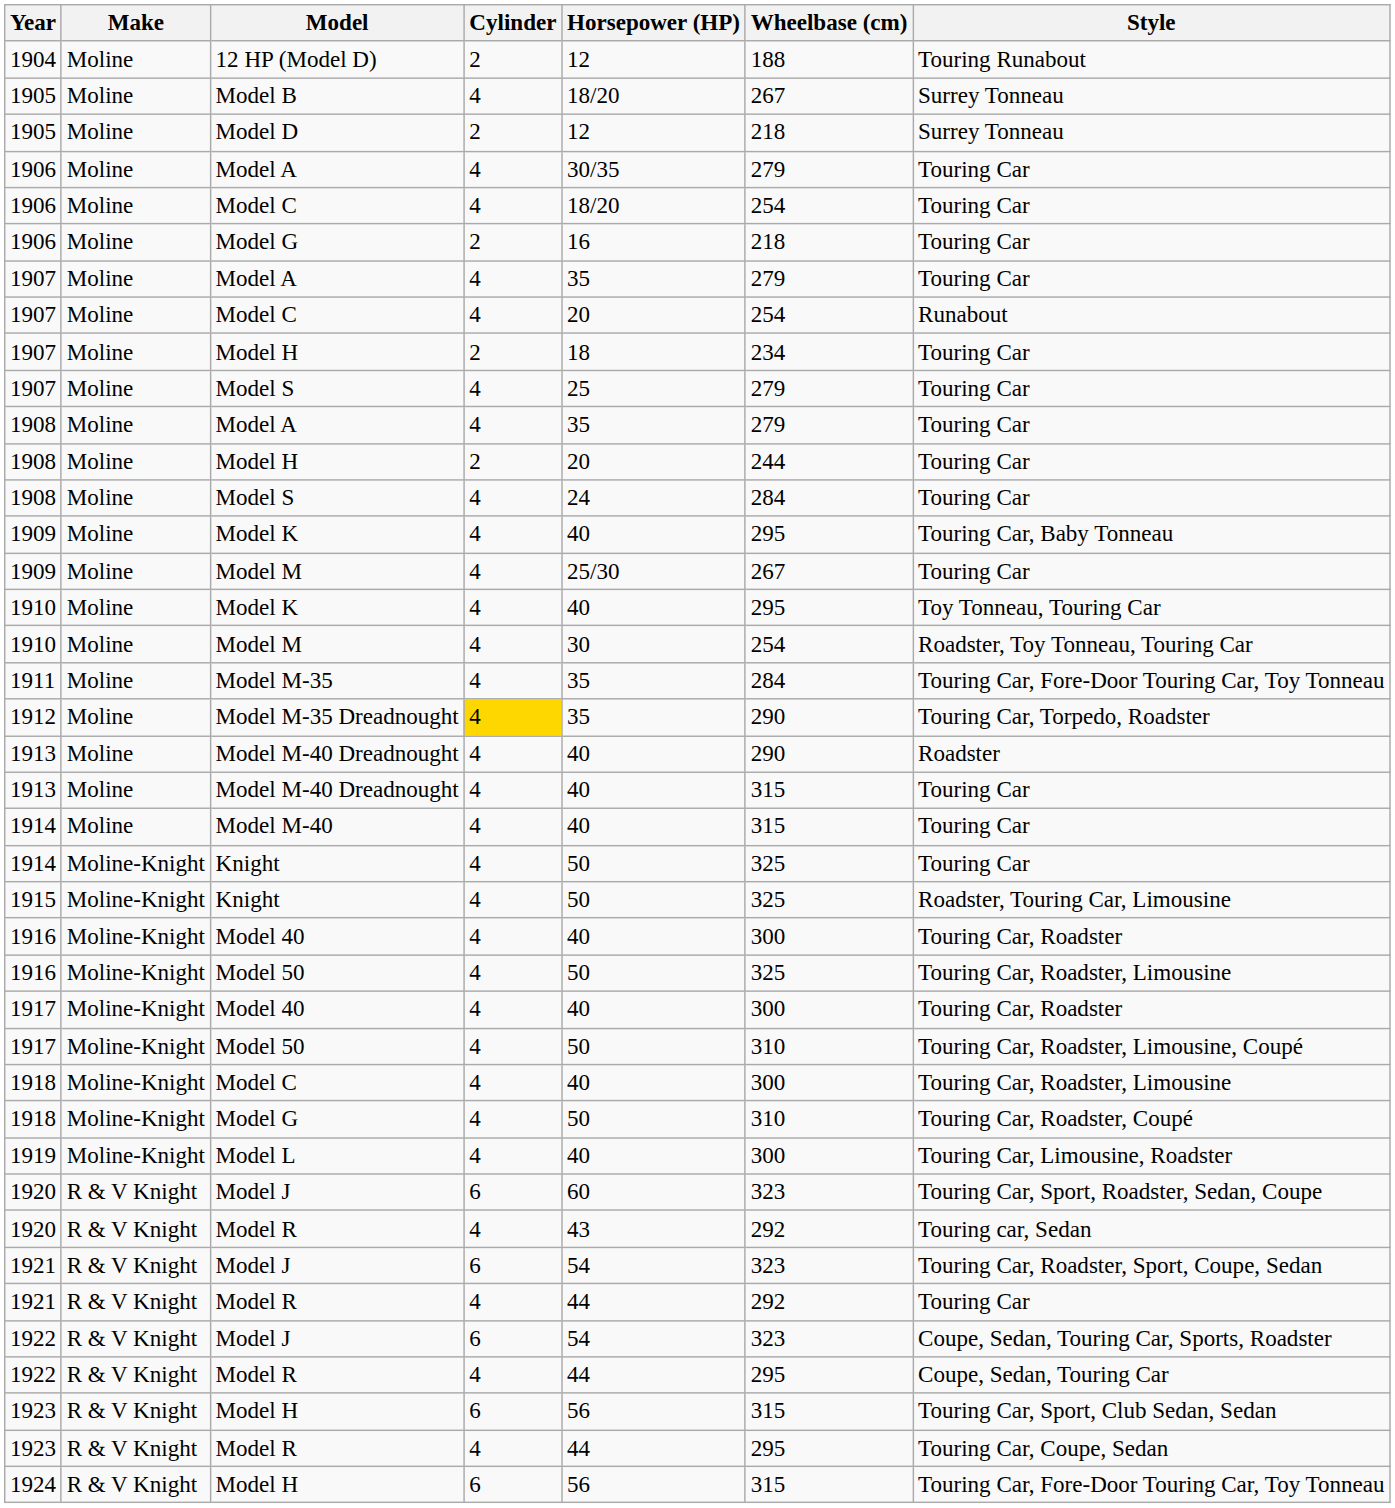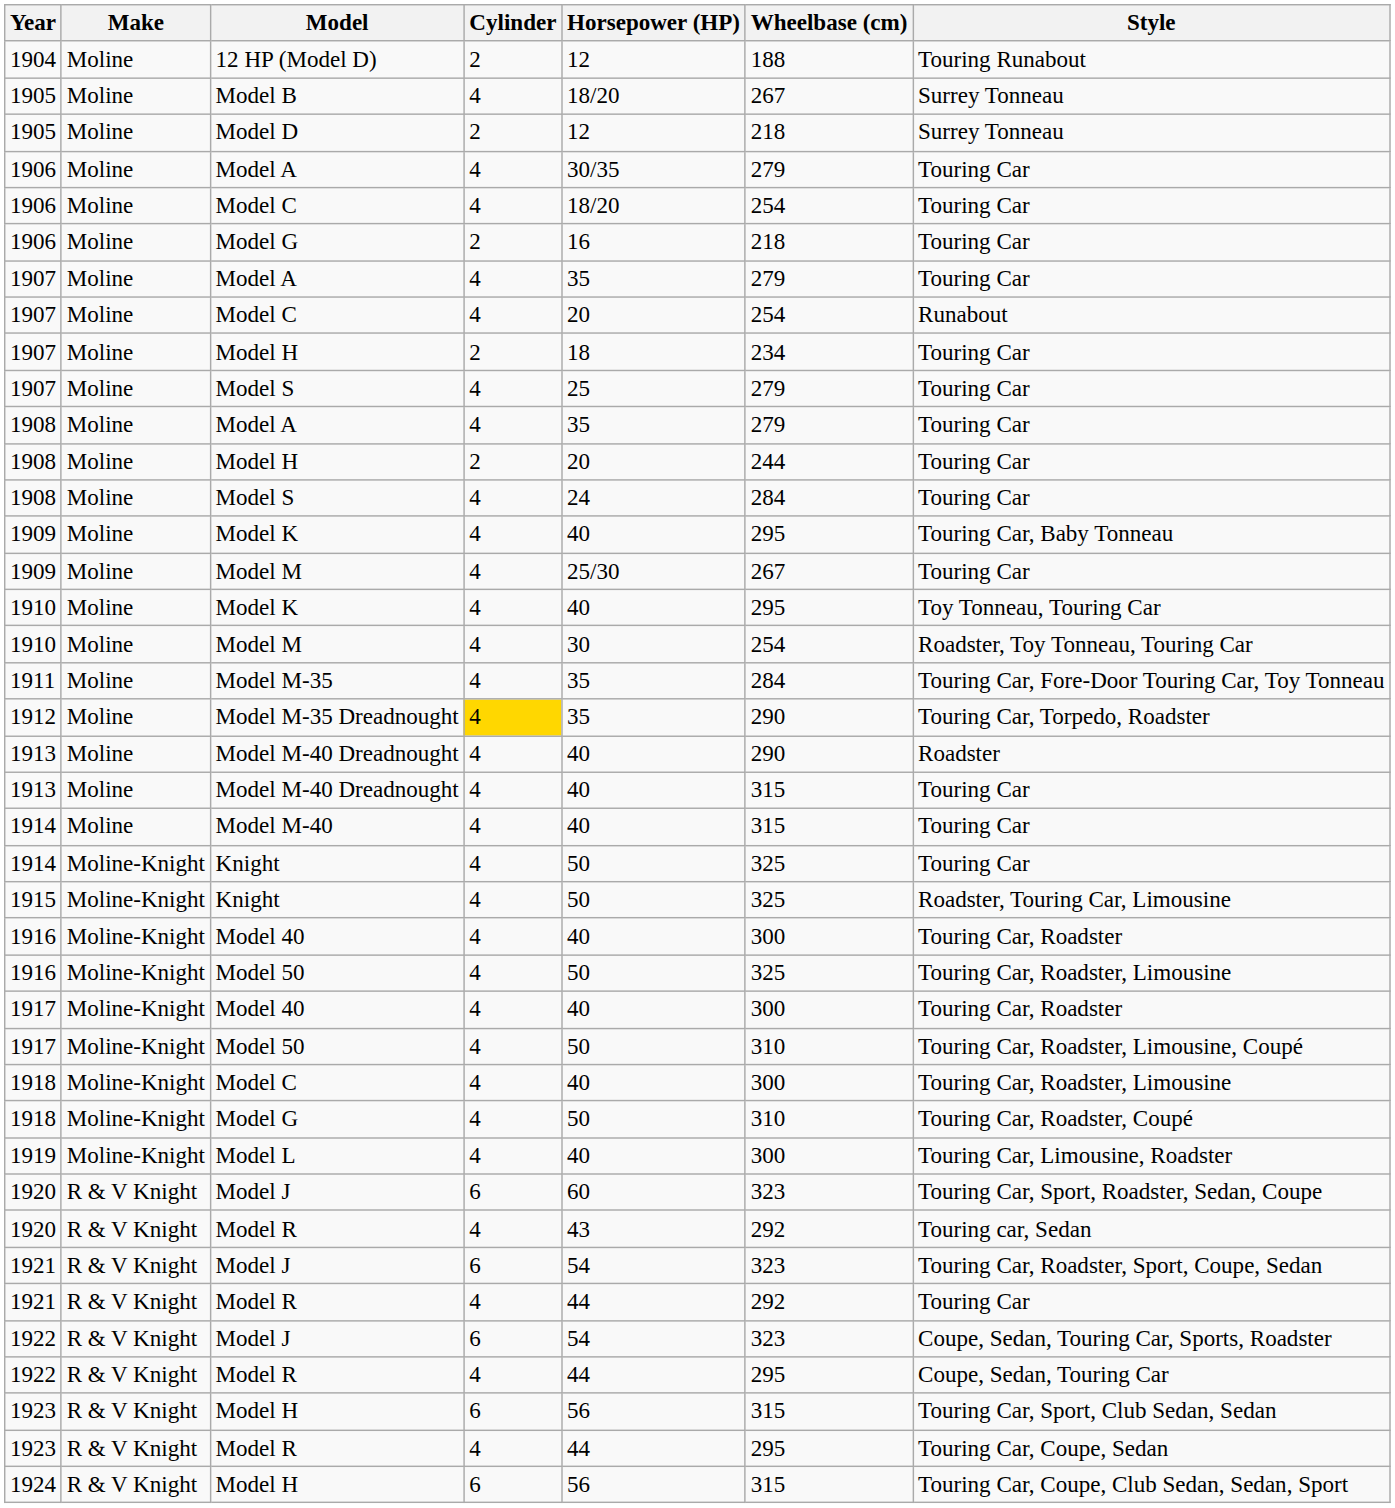 <table class="wikitable sortable mw-collapsible mw-collapsed">
 <tr>
 <th>Year</th>
 <th>Make</th>
 <th>Model</th>
 <th>Cylinder</th>
 <th>Horsepower (HP)</th>
 <th>Wheelbase (cm)</th>
 <th>Style</th>
 </tr>
 <tr>
 <td>1904</td>
 <td>Moline</td>
 <td>12 HP (Model D)</td>
 <td>2</td>
 <td>12</td>
 <td>188</td>
 <td>Touring Runabout</td>
 </tr>
 <tr>
 <td>1905</td>
 <td>Moline</td>
 <td>Model B</td>
 <td>4</td>
 <td>18/20</td>
 <td>267</td>
 <td>Surrey Tonneau</td>
 </tr>
 <tr>
 <td>1905</td>
 <td>Moline</td>
 <td>Model D</td>
 <td>2</td>
 <td>12</td>
 <td>218</td>
 <td>Surrey Tonneau</td>
 </tr>
 <tr>
 <td>1906</td>
 <td>Moline</td>
 <td>Model A</td>
 <td>4</td>
 <td>30/35</td>
 <td>279</td>
 <td>Touring Car</td>
 </tr>
 <tr>
 <td>1906</td>
 <td>Moline</td>
 <td>Model C</td>
 <td>4</td>
 <td>18/20</td>
 <td>254</td>
 <td>Touring Car</td>
 </tr>
 <tr>
 <td>1906</td>
 <td>Moline</td>
 <td>Model G</td>
 <td>2</td>
 <td>16</td>
 <td>218</td>
 <td>Touring Car</td>
 </tr>
 <tr>
 <td>1907</td>
 <td>Moline</td>
 <td>Model A</td>
 <td>4</td>
 <td>35</td>
 <td>279</td>
 <td>Touring Car</td>
 </tr>
 <tr>
 <td>1907</td>
 <td>Moline</td>
 <td>Model C</td>
 <td>4</td>
 <td>20</td>
 <td>254</td>
 <td>Runabout</td>
 </tr>
 <tr>
 <td>1907</td>
 <td>Moline</td>
 <td>Model H</td>
 <td>2</td>
 <td>18</td>
 <td>234</td>
 <td>Touring Car</td>
 </tr>
 <tr>
 <td>1907</td>
 <td>Moline</td>
 <td>Model S</td>
 <td>4</td>
 <td>25</td>
 <td>279</td>
 <td>Touring Car</td>
 </tr>
 <tr>
 <td>1908</td>
 <td>Moline</td>
 <td>Model A</td>
 <td>4</td>
 <td>35</td>
 <td>279</td>
 <td>Touring Car</td>
 </tr>
 <tr>
 <td>1908</td>
 <td>Moline</td>
 <td>Model H</td>
 <td>2</td>
 <td>20</td>
 <td>244</td>
 <td>Touring Car</td>
 </tr>
 <tr>
 <td>1908</td>
 <td>Moline</td>
 <td>Model S</td>
 <td>4</td>
 <td>24</td>
 <td>284</td>
 <td>Touring Car</td>
 </tr>
 <tr>
 <td>1909</td>
 <td>Moline</td>
 <td>Model K</td>
 <td>4</td>
 <td>40</td>
 <td>295</td>
 <td>Touring Car, Baby Tonneau</td>
 </tr>
 <tr>
 <td>1909</td>
 <td>Moline</td>
 <td>Model M</td>
 <td>4</td>
 <td>25/30</td>
 <td>267</td>
 <td>Touring Car</td>
 </tr>
 <tr>
 <td>1910</td>
 <td>Moline</td>
 <td>Model K</td>
 <td>4</td>
 <td>40</td>
 <td>295</td>
 <td>Toy Tonneau, Touring Car</td>
 </tr>
 <tr>
 <td>1910</td>
 <td>Moline</td>
 <td>Model M</td>
 <td>4</td>
 <td>30</td>
 <td>254</td>
 <td>Roadster, Toy Tonneau, Touring Car</td>
 </tr>
 <tr>
 <td>1911</td>
 <td>Moline</td>
 <td>Model M-35</td>
 <td>4</td>
 <td>35</td>
 <td>284</td>
 <td>Touring Car, Fore-Door Touring Car, Toy Tonneau</td>
 </tr>
 <tr>
 <td>1912</td>
 <td>Moline</td>
 <td>Model M-35 Dreadnought</td>
 <td style="background: gold;">4</td>
 <td>35</td>
 <td>290</td>
 <td>Touring Car, Torpedo, Roadster</td>
 </tr>
 <tr>
 <td>1913</td>
 <td>Moline</td>
 <td>Model M-40 Dreadnought</td>
 <td>4</td>
 <td>40</td>
 <td>290</td>
 <td>Roadster</td>
 </tr>
 <tr>
 <td>1913</td>
 <td>Moline</td>
 <td>Model M-40 Dreadnought</td>
 <td>4</td>
 <td>40</td>
 <td>315</td>
 <td>Touring Car</td>
 </tr>
 <tr>
 <td>1914</td>
 <td>Moline</td>
 <td>Model M-40</td>
 <td>4</td>
 <td>40</td>
 <td>315</td>
 <td>Touring Car</td>
 </tr>
 <tr>
 <td>1914</td>
 <td>Moline-Knight</td>
 <td>Knight</td>
 <td>4</td>
 <td>50</td>
 <td>325</td>
 <td>Touring Car</td>
 </tr>
 <tr>
 <td>1915</td>
 <td>Moline-Knight</td>
 <td>Knight</td>
 <td>4</td>
 <td>50</td>
 <td>325</td>
 <td>Roadster, Touring Car, Limousine</td>
 </tr>
 <tr>
 <td>1916</td>
 <td>Moline-Knight</td>
 <td>Model 40</td>
 <td>4</td>
 <td>40</td>
 <td>300</td>
 <td>Touring Car, Roadster</td>
 </tr>
 <tr>
 <td>1916</td>
 <td>Moline-Knight</td>
 <td>Model 50</td>
 <td>4</td>
 <td>50</td>
 <td>325</td>
 <td>Touring Car, Roadster, Limousine</td>
 </tr>
 <tr>
 <td>1917</td>
 <td>Moline-Knight</td>
 <td>Model 40</td>
 <td>4</td>
 <td>40</td>
 <td>300</td>
 <td>Touring Car, Roadster</td>
 </tr>
 <tr>
 <td>1917</td>
 <td>Moline-Knight</td>
 <td>Model 50</td>
 <td>4</td>
 <td>50</td>
 <td>310</td>
 <td>Touring Car, Roadster, Limousine, Coupé</td>
 </tr>
 <tr>
 <td>1918</td>
 <td>Moline-Knight</td>
 <td>Model C</td>
 <td>4</td>
 <td>40</td>
 <td>300</td>
 <td>Touring Car, Roadster, Limousine</td>
 </tr>
 <tr>
 <td>1918</td>
 <td>Moline-Knight</td>
 <td>Model G</td>
 <td>4</td>
 <td>50</td>
 <td>310</td>
 <td>Touring Car, Roadster, Coupé</td>
 </tr>
 <tr>
 <td>1919</td>
 <td>Moline-Knight</td>
 <td>Model L</td>
 <td>4</td>
 <td>40</td>
 <td>300</td>
 <td>Touring Car, Limousine, Roadster</td>
 </tr>
 <tr>
 <td>1920</td>
 <td>R & V Knight</td>
 <td>Model J</td>
 <td>6</td>
 <td>60</td>
 <td>323</td>
 <td>Touring Car, Sport, Roadster, Sedan, Coupe</td>
 </tr>
 <tr>
 <td>1920</td>
 <td>R & V Knight</td>
 <td>Model R</td>
 <td>4</td>
 <td>43</td>
 <td>292</td>
 <td>Touring car, Sedan</td>
 </tr>
 <tr>
 <td>1921</td>
 <td>R & V Knight</td>
 <td>Model J</td>
 <td>6</td>
 <td>54</td>
 <td>323</td>
 <td>Touring Car, Roadster, Sport, Coupe, Sedan</td>
 </tr>
 <tr>
 <td>1921</td>
 <td>R & V Knight</td>
 <td>Model R</td>
 <td>4</td>
 <td>44</td>
 <td>292</td>
 <td>Touring Car</td>
 </tr>
 <tr>
 <td>1922</td>
 <td>R & V Knight</td>
 <td>Model J</td>
 <td>6</td>
 <td>54</td>
 <td>323</td>
 <td>Coupe, Sedan, Touring Car, Sports, Roadster</td>
 </tr>
 <tr>
 <td>1922</td>
 <td>R & V Knight</td>
 <td>Model R</td>
 <td>4</td>
 <td>44</td>
 <td>295</td>
 <td>Coupe, Sedan, Touring Car</td>
 </tr>
 <tr>
 <td>1923</td>
 <td>R & V Knight</td>
 <td>Model H</td>
 <td>6</td>
 <td>56</td>
 <td>315</td>
 <td>Touring Car, Sport, Club Sedan, Sedan</td>
 </tr>
 <tr>
 <td>1923</td>
 <td>R & V Knight</td>
 <td>Model R</td>
 <td>4</td>
 <td>44</td>
 <td>295</td>
 <td>Touring Car, Coupe, Sedan</td>
 </tr>
 <tr>
 <td>1924</td>
 <td>R & V Knight</td>
 <td>Model H</td>
 <td>6</td>
 <td>56</td>
 <td>315</td>
-<td>Touring Car, Fore-Door Touring Car, Toy Tonneau</td>
+<td>Touring Car, Coupe, Club Sedan, Sedan, Sport</td>
 </tr>
 </table>
